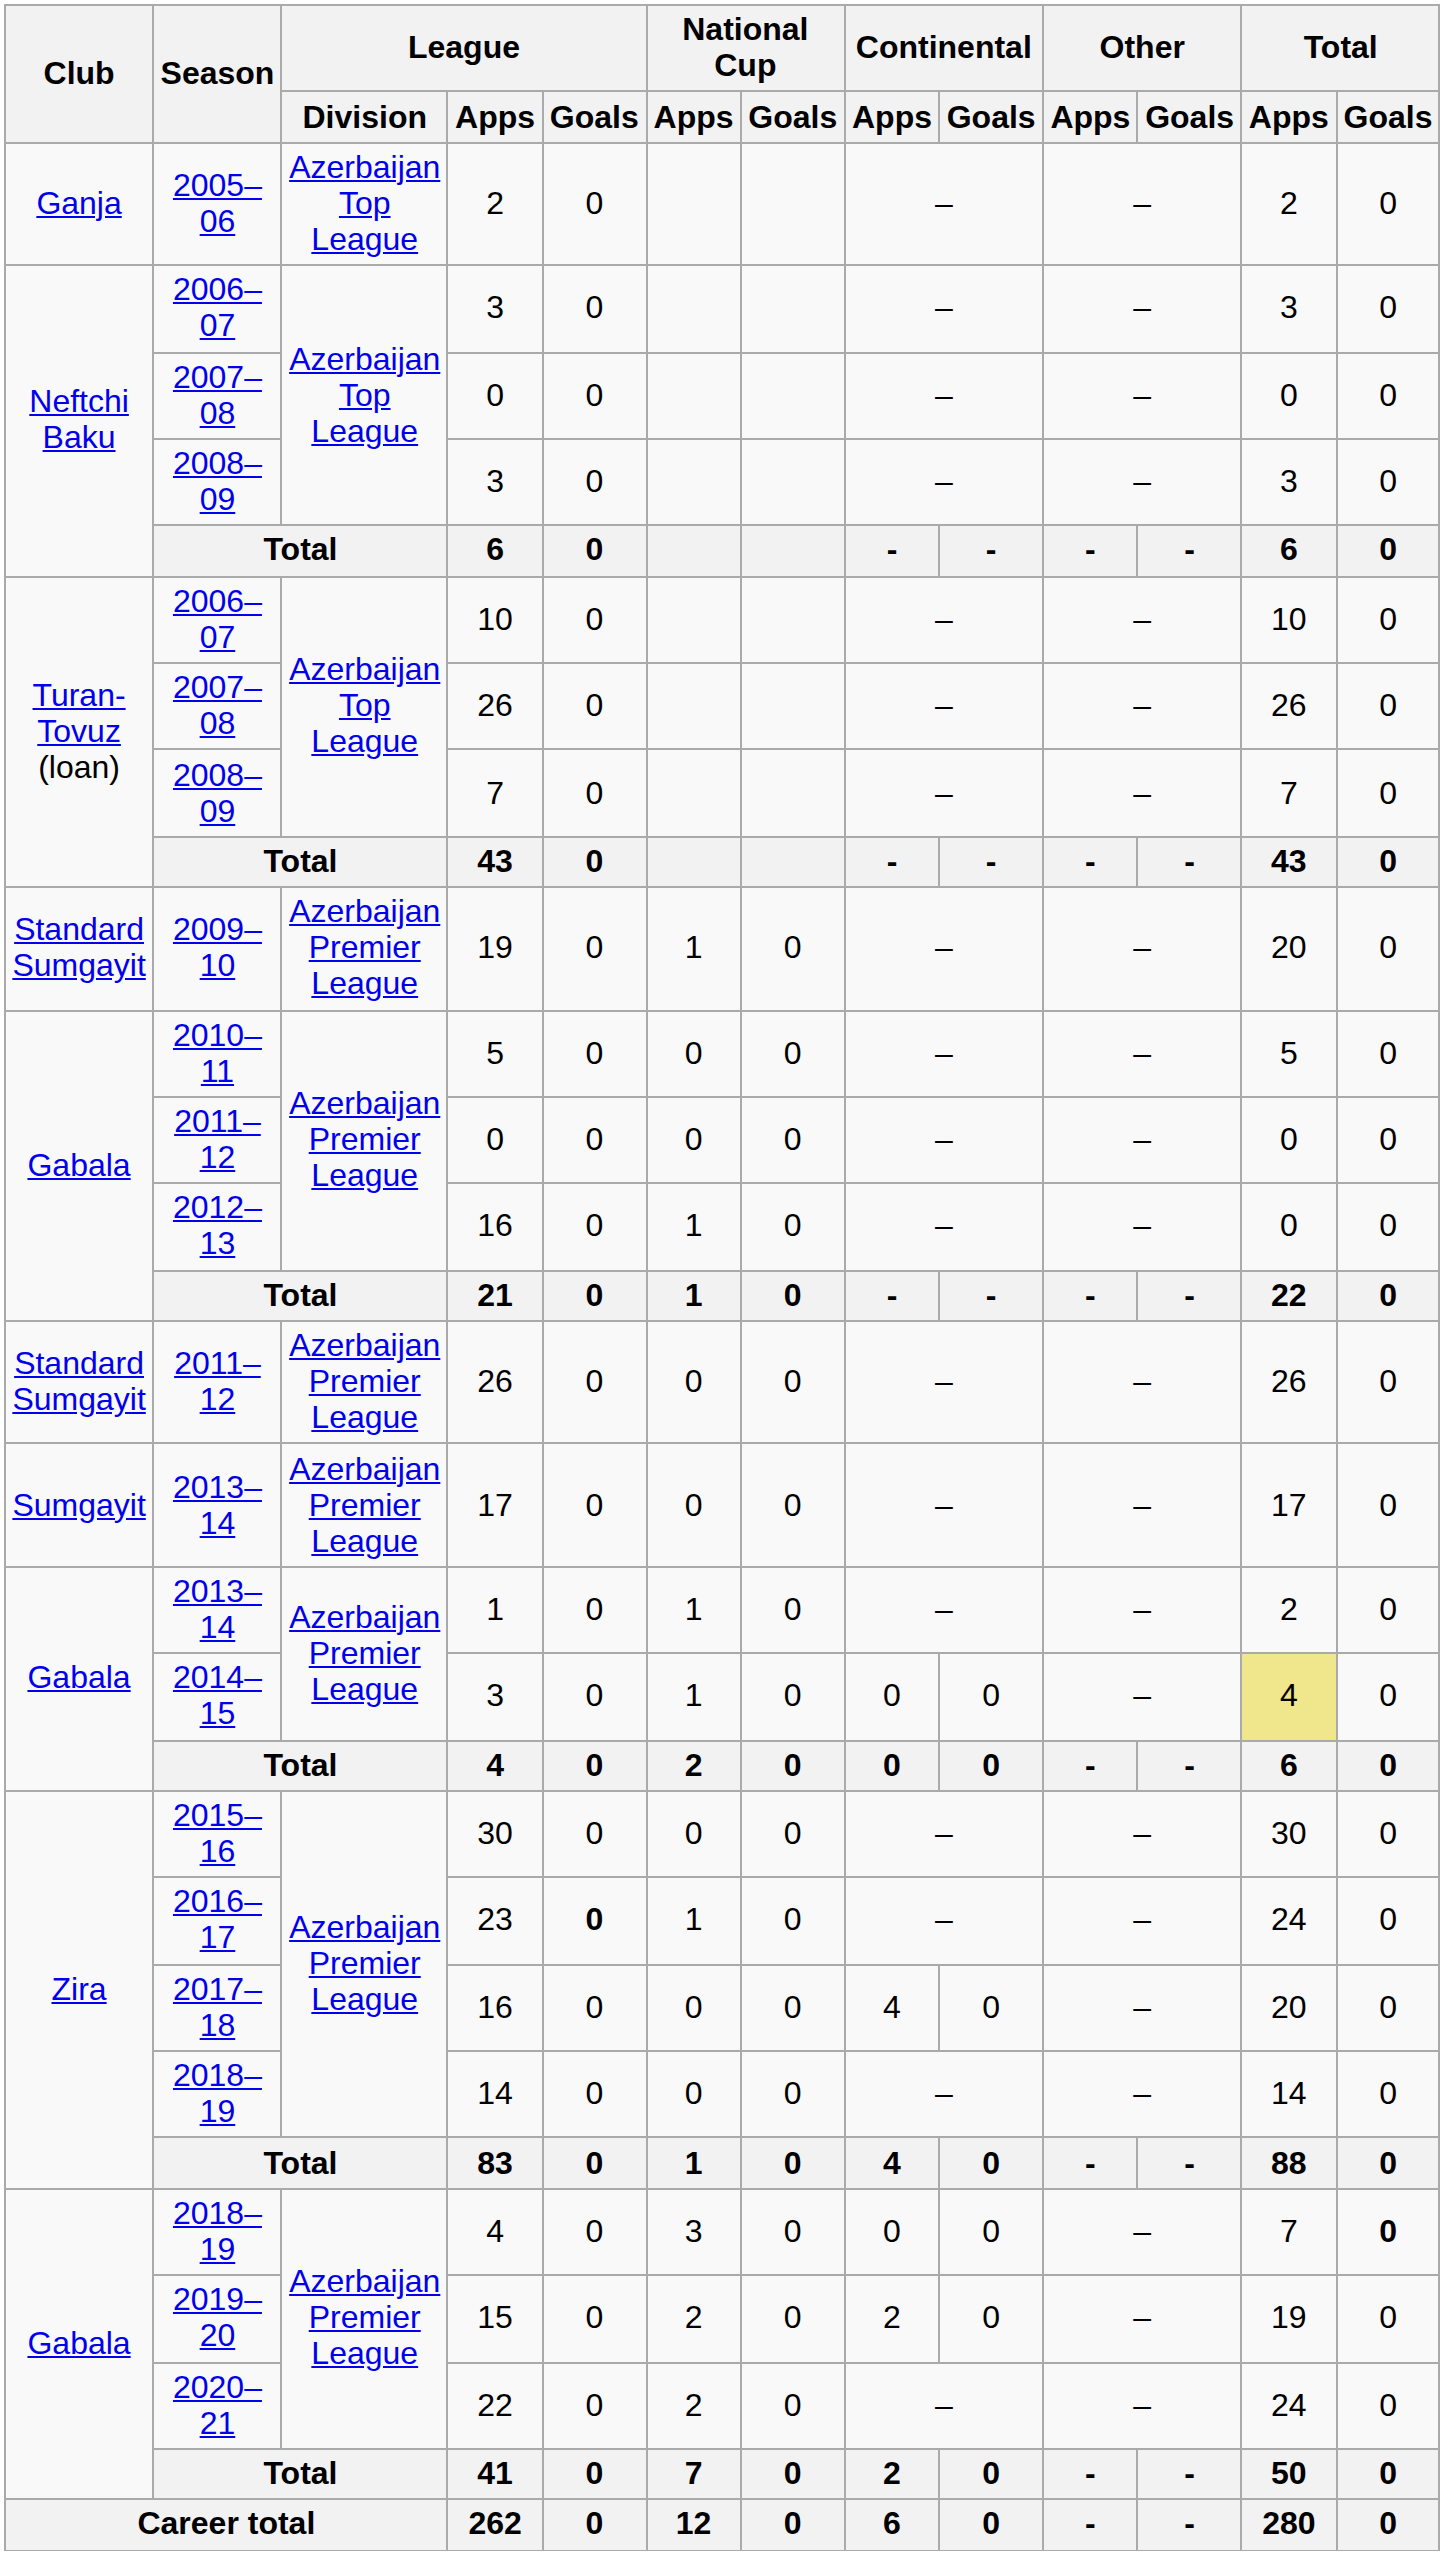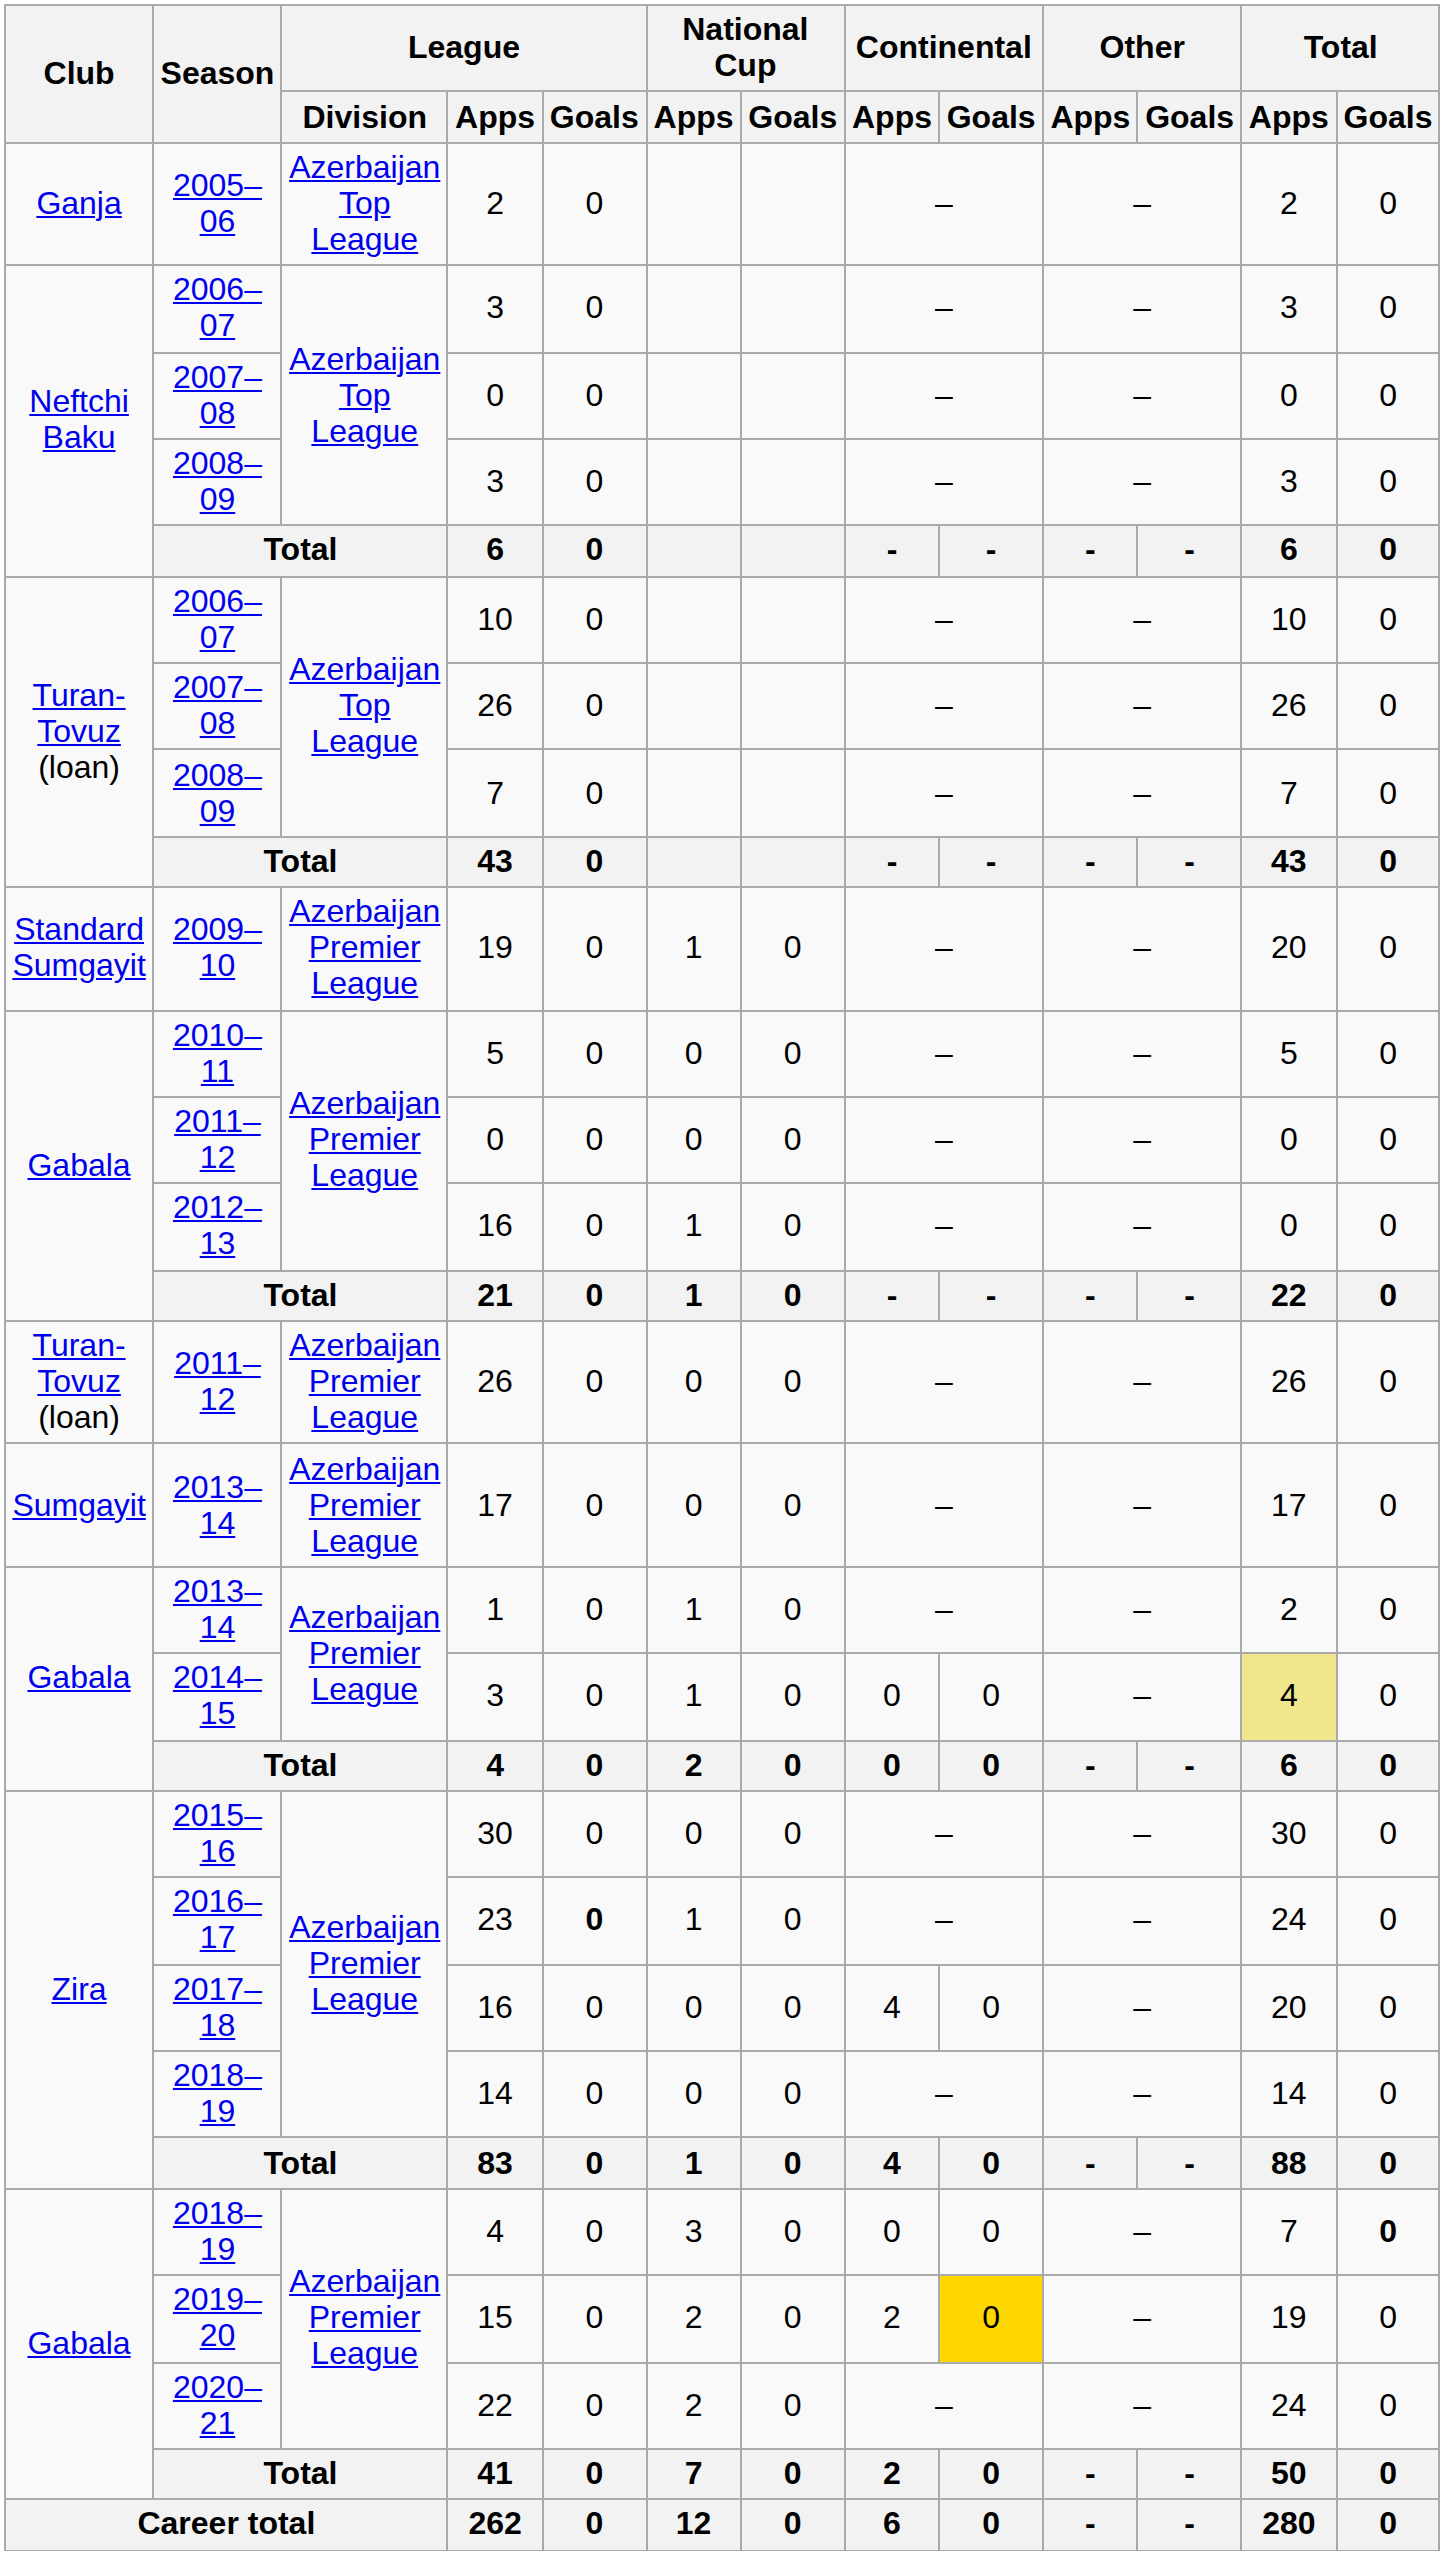 <table class="wikitable" style="text-align: center;">
 <tr>
 <th rowspan="2">Club</th>
 <th rowspan="2">Season</th>
 <th colspan="3">League</th>
 <th colspan="2">National Cup</th>
 <th colspan="2">Continental</th>
 <th colspan="2">Other</th>
 <th colspan="2">Total</th>
 </tr>
 <tr>
 <th>Division</th>
 <th>Apps</th>
 <th>Goals</th>
 <th>Apps</th>
 <th>Goals</th>
 <th>Apps</th>
 <th>Goals</th>
 <th>Apps</th>
 <th>Goals</th>
 <th>Apps</th>
 <th>Goals</th>
 </tr>
 <tr>
 <td valign="center"><a href='#'>Ganja</a></td>
 <td><a href='#'>2005–06</a></td>
 <td><a href='#'>Azerbaijan Top League</a></td>
 <td>2</td>
 <td>0</td>
 <td></td>
 <td></td>
 <td colspan="2">–</td>
 <td colspan="2">–</td>
 <td>2</td>
 <td>0</td>
 </tr>
 <tr>
 <td rowspan="4" valign="center"><a href='#'>Neftchi Baku</a></td>
 <td><a href='#'>2006–07</a></td>
 <td rowspan="3" valign="center"><a href='#'>Azerbaijan Top League</a></td>
 <td>3</td>
 <td>0</td>
 <td></td>
 <td></td>
 <td colspan="2">–</td>
 <td colspan="2">–</td>
 <td>3</td>
 <td>0</td>
 </tr>
 <tr>
 <td><a href='#'>2007–08</a></td>
 <td>0</td>
 <td>0</td>
 <td></td>
 <td></td>
 <td colspan="2">–</td>
 <td colspan="2">–</td>
 <td>0</td>
 <td>0</td>
 </tr>
 <tr>
 <td><a href='#'>2008–09</a></td>
 <td>3</td>
 <td>0</td>
 <td></td>
 <td></td>
 <td colspan="2">–</td>
 <td colspan="2">–</td>
 <td>3</td>
 <td>0</td>
 </tr>
 <tr>
 <th colspan="2">Total</th>
 <th>6</th>
 <th>0</th>
 <th></th>
 <th></th>
 <th>-</th>
 <th>-</th>
 <th>-</th>
 <th>-</th>
 <th>6</th>
 <th>0</th>
 </tr>
 <tr>
 <td rowspan="4" valign="center"><a href='#'>Turan-Tovuz</a> (loan)</td>
 <td><a href='#'>2006–07</a></td>
 <td rowspan="3" valign="center"><a href='#'>Azerbaijan Top League</a></td>
 <td>10</td>
 <td>0</td>
 <td></td>
 <td></td>
 <td colspan="2">–</td>
 <td colspan="2">–</td>
 <td>10</td>
 <td>0</td>
 </tr>
 <tr>
 <td><a href='#'>2007–08</a></td>
 <td>26</td>
 <td>0</td>
 <td></td>
 <td></td>
 <td colspan="2">–</td>
 <td colspan="2">–</td>
 <td>26</td>
 <td>0</td>
 </tr>
 <tr>
 <td><a href='#'>2008–09</a></td>
 <td>7</td>
 <td>0</td>
 <td></td>
 <td></td>
 <td colspan="2">–</td>
 <td colspan="2">–</td>
 <td>7</td>
 <td>0</td>
 </tr>
 <tr>
 <th colspan="2">Total</th>
 <th>43</th>
 <th>0</th>
 <th></th>
 <th></th>
 <th>-</th>
 <th>-</th>
 <th>-</th>
 <th>-</th>
 <th>43</th>
 <th>0</th>
 </tr>
 <tr>
 <td valign="center"><a href='#'>Standard Sumgayit</a></td>
 <td><a href='#'>2009–10</a></td>
 <td><a href='#'>Azerbaijan Premier League</a></td>
 <td>19</td>
 <td>0</td>
 <td>1</td>
 <td>0</td>
 <td colspan="2">–</td>
 <td colspan="2">–</td>
 <td>20</td>
 <td>0</td>
 </tr>
 <tr>
 <td rowspan="4" valign="center"><a href='#'>Gabala</a></td>
 <td><a href='#'>2010–11</a></td>
 <td rowspan="3" valign="center"><a href='#'>Azerbaijan Premier League</a></td>
 <td>5</td>
 <td>0</td>
 <td>0</td>
 <td>0</td>
 <td colspan="2">–</td>
 <td colspan="2">–</td>
 <td>5</td>
 <td>0</td>
 </tr>
 <tr>
 <td><a href='#'>2011–12</a></td>
 <td>0</td>
 <td>0</td>
 <td>0</td>
 <td>0</td>
 <td colspan="2">–</td>
 <td colspan="2">–</td>
 <td>0</td>
 <td>0</td>
 </tr>
 <tr>
 <td><a href='#'>2012–13</a></td>
 <td>16</td>
 <td>0</td>
 <td>1</td>
 <td>0</td>
 <td colspan="2">–</td>
 <td colspan="2">–</td>
 <td>0</td>
 <td>0</td>
 </tr>
 <tr>
 <th colspan="2">Total</th>
 <th>21</th>
 <th>0</th>
 <th>1</th>
 <th>0</th>
 <th>-</th>
 <th>-</th>
 <th>-</th>
 <th>-</th>
 <th>22</th>
 <th>0</th>
 </tr>
 <tr>
-<td valign="center"><a href='#'>Standard Sumgayit</a></td>
+<td valign="center"><a href='#'>Turan-Tovuz</a> (loan)</td>
 <td><a href='#'>2011–12</a></td>
 <td><a href='#'>Azerbaijan Premier League</a></td>
 <td>26</td>
 <td>0</td>
 <td>0</td>
 <td>0</td>
 <td colspan="2">–</td>
 <td colspan="2">–</td>
 <td>26</td>
 <td>0</td>
 </tr>
 <tr>
 <td valign="center"><a href='#'>Sumgayit</a></td>
 <td><a href='#'>2013–14</a></td>
 <td><a href='#'>Azerbaijan Premier League</a></td>
 <td>17</td>
 <td>0</td>
 <td>0</td>
 <td>0</td>
 <td colspan="2">–</td>
 <td colspan="2">–</td>
 <td>17</td>
 <td>0</td>
 </tr>
 <tr>
 <td rowspan="3" valign="center"><a href='#'>Gabala</a></td>
 <td><a href='#'>2013–14</a></td>
 <td rowspan="2" valign="center"><a href='#'>Azerbaijan Premier League</a></td>
 <td>1</td>
 <td>0</td>
 <td>1</td>
 <td>0</td>
 <td colspan="2">–</td>
 <td colspan="2">–</td>
 <td>2</td>
 <td>0</td>
 </tr>
 <tr>
 <td><a href='#'>2014–15</a></td>
 <td>3</td>
 <td>0</td>
 <td>1</td>
 <td>0</td>
 <td>0</td>
 <td>0</td>
 <td colspan="2">–</td>
 <td style="background: khaki;">4</td>
 <td>0</td>
 </tr>
 <tr>
 <th colspan="2">Total</th>
 <th>4</th>
 <th>0</th>
 <th>2</th>
 <th>0</th>
 <th>0</th>
 <th>0</th>
 <th>-</th>
 <th>-</th>
 <th>6</th>
 <th>0</th>
 </tr>
 <tr>
 <td rowspan="5" valign="center"><a href='#'>Zira</a></td>
 <td><a href='#'>2015–16</a></td>
 <td rowspan="4" valign="center"><a href='#'>Azerbaijan Premier League</a></td>
 <td>30</td>
 <td>0</td>
 <td>0</td>
 <td>0</td>
 <td colspan="2">–</td>
 <td colspan="2">–</td>
 <td>30</td>
 <td>0</td>
 </tr>
 <tr>
 <td><a href='#'>2016–17</a></td>
 <td>23</td>
 <td><strong>0</strong></td>
 <td>1</td>
 <td>0</td>
 <td colspan="2">–</td>
 <td colspan="2">–</td>
 <td>24</td>
 <td>0</td>
 </tr>
 <tr>
 <td><a href='#'>2017–18</a></td>
 <td>16</td>
 <td>0</td>
 <td>0</td>
 <td>0</td>
 <td>4</td>
 <td>0</td>
 <td colspan="2">–</td>
 <td>20</td>
 <td>0</td>
 </tr>
 <tr>
 <td><a href='#'>2018–19</a></td>
 <td>14</td>
 <td>0</td>
 <td>0</td>
 <td>0</td>
 <td colspan="2">–</td>
 <td colspan="2">–</td>
 <td>14</td>
 <td>0</td>
 </tr>
 <tr>
 <th colspan="2">Total</th>
 <th>83</th>
 <th>0</th>
 <th>1</th>
 <th>0</th>
 <th>4</th>
 <th>0</th>
 <th>-</th>
 <th>-</th>
 <th>88</th>
 <th>0</th>
 </tr>
 <tr>
 <td rowspan="4" valign="center"><a href='#'>Gabala</a></td>
 <td><a href='#'>2018–19</a></td>
 <td rowspan="3" valign="center"><a href='#'>Azerbaijan Premier League</a></td>
 <td>4</td>
 <td>0</td>
 <td>3</td>
 <td>0</td>
 <td>0</td>
 <td>0</td>
 <td colspan="2">–</td>
 <td>7</td>
 <td><strong>0</strong></td>
 </tr>
 <tr>
 <td><a href='#'>2019–20</a></td>
 <td>15</td>
 <td>0</td>
 <td>2</td>
 <td>0</td>
 <td>2</td>
-<td>0</td>
+<td style="background: gold;">0</td>
 <td colspan="2">–</td>
 <td>19</td>
 <td>0</td>
 </tr>
 <tr>
 <td><a href='#'>2020–21</a></td>
 <td>22</td>
 <td>0</td>
 <td>2</td>
 <td>0</td>
 <td colspan="2">–</td>
 <td colspan="2">–</td>
 <td>24</td>
 <td>0</td>
 </tr>
 <tr>
 <th colspan="2">Total</th>
 <th>41</th>
 <th>0</th>
 <th>7</th>
 <th>0</th>
 <th>2</th>
 <th>0</th>
 <th>-</th>
 <th>-</th>
 <th>50</th>
 <th>0</th>
 </tr>
 <tr>
 <th colspan="3">Career total</th>
 <th>262</th>
 <th>0</th>
 <th>12</th>
 <th>0</th>
 <th>6</th>
 <th>0</th>
 <th>-</th>
 <th>-</th>
 <th>280</th>
 <th>0</th>
 </tr>
 </table>
